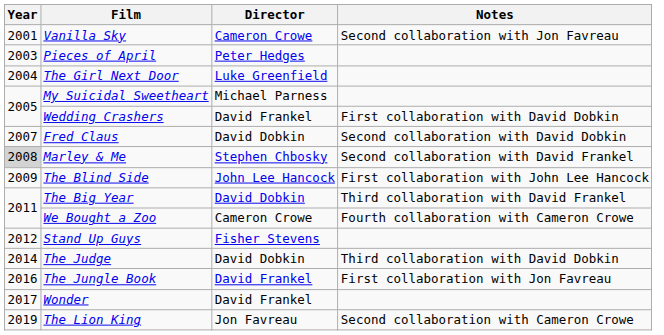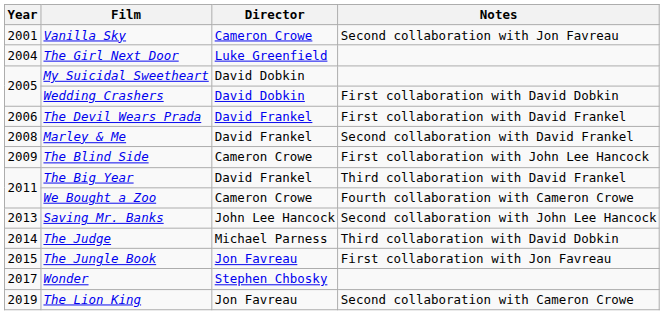 <table class="wikitable">
 <tr>
 <th>Year</th>
 <th>Film</th>
 <th>Director</th>
 <th>Notes</th>
 </tr>
 <tr>
 <td>2001</td>
 <td><em><a href='#'>Vanilla Sky</a></em></td>
 <td><a href='#'>Cameron Crowe</a></td>
 <td>Second collaboration with Jon Favreau</td>
 </tr>
 <tr>
-<td>2003</td>
-<td><em><a href='#'>Pieces of April</a></em></td>
-<td><a href='#'>Peter Hedges</a></td>
-<td></td>
-</tr>
-<tr>
 <td>2004</td>
 <td><em><a href='#'>The Girl Next Door</a></em></td>
 <td><a href='#'>Luke Greenfield</a></td>
 <td></td>
 </tr>
 <tr>
 <td rowspan=2>2005</td>
 <td><em><a href='#'>My Suicidal Sweetheart</a></em></td>
-<td>Michael Parness</td>
+<td>David Dobkin</td>
 <td></td>
 </tr>
 <tr>
 <td><em><a href='#'>Wedding Crashers</a></em></td>
-<td>David Frankel</td>
+<td><a href='#'>David Dobkin</a></td>
 <td>First collaboration with David Dobkin</td>
 </tr>
 <tr>
-<td>2007</td>
-<td><em><a href='#'>Fred Claus</a></em></td>
-<td>David Dobkin</td>
-<td>Second collaboration with David Dobkin</td>
+<td>2006</td>
+<td><em><a href='#'>The Devil Wears Prada</a></em></td>
+<td><a href='#'>David Frankel</a></td>
+<td>First collaboration with David Frankel</td>
 </tr>
 <tr>
-<td style="background: lightgrey;">2008</td>
+<td>2008</td>
 <td><em><a href='#'>Marley & Me</a></em></td>
-<td><a href='#'>Stephen Chbosky</a></td>
+<td>David Frankel</td>
 <td>Second collaboration with David Frankel</td>
 </tr>
 <tr>
 <td>2009</td>
 <td><em><a href='#'>The Blind Side</a></em></td>
-<td><a href='#'>John Lee Hancock</a></td>
+<td>Cameron Crowe</td>
 <td>First collaboration with John Lee Hancock</td>
 </tr>
 <tr>
 <td rowspan=2>2011</td>
 <td><em><a href='#'>The Big Year</a></em></td>
-<td><a href='#'>David Dobkin</a></td>
+<td>David Frankel</td>
 <td>Third collaboration with David Frankel</td>
 </tr>
 <tr>
 <td><em><a href='#'>We Bought a Zoo</a></em></td>
 <td>Cameron Crowe</td>
 <td>Fourth collaboration with Cameron Crowe</td>
 </tr>
 <tr>
-<td>2012</td>
-<td><em><a href='#'>Stand Up Guys</a></em></td>
-<td><a href='#'>Fisher Stevens</a></td>
-<td></td>
+<td>2013</td>
+<td><em><a href='#'>Saving Mr. Banks</a></em></td>
+<td>John Lee Hancock</td>
+<td>Second collaboration with John Lee Hancock</td>
 </tr>
 <tr>
 <td>2014</td>
 <td><em><a href='#'>The Judge</a></em></td>
-<td>David Dobkin</td>
+<td>Michael Parness</td>
 <td>Third collaboration with David Dobkin</td>
 </tr>
 <tr>
-<td>2016</td>
+<td>2015</td>
 <td><em><a href='#'>The Jungle Book</a></em></td>
-<td><a href='#'>David Frankel</a></td>
+<td><a href='#'>Jon Favreau</a></td>
 <td>First collaboration with Jon Favreau</td>
 </tr>
 <tr>
 <td>2017</td>
 <td><em><a href='#'>Wonder</a></em></td>
-<td>David Frankel</td>
+<td><a href='#'>Stephen Chbosky</a></td>
 <td></td>
 </tr>
 <tr>
 <td>2019</td>
 <td><em><a href='#'>The Lion King</a></em></td>
 <td>Jon Favreau</td>
 <td>Second collaboration with Cameron Crowe</td>
 </tr>
 </table>
